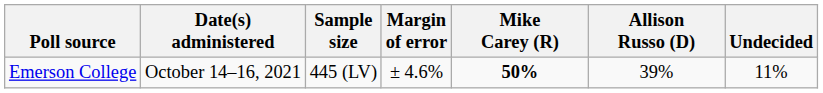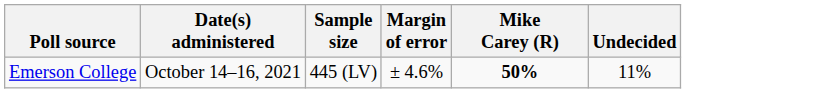 <table class="wikitable" style="font-size:90%;text-align:center;">
 <tr valign=bottom>
 <th>Poll source</th>
 <th>Date(s)<br>administered</th>
 <th>Sample<br>size</th>
 <th>Margin<br>of error</th>
 <th style="width:100px;">Mike<br>Carey (R)</th>
-<th style="width:100px;">Allison<br>Russo (D)</th>
 <th>Undecided</th>
 </tr>
 <tr>
 <td style="text-align:left;"><a href='#'>Emerson College</a></td>
 <td>October 14–16, 2021</td>
 <td>445 (LV)</td>
 <td>± 4.6%</td>
 <td><strong>50%</strong></td>
-<td>39%</td>
 <td>11%</td>
 </tr>
 </table>
